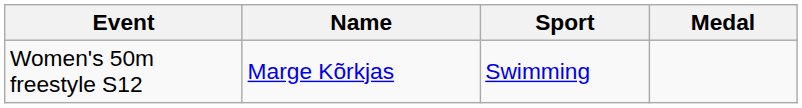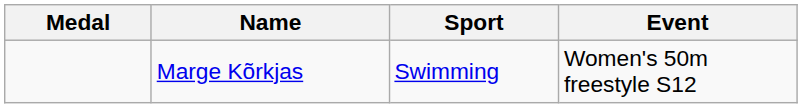 <table class="wikitable">
 <tr>
-<th style="width:10em">Event</th>
+<th style="width:6em">Medal</th>
 <th style="width:10em">Name</th>
 <th style="width:7em">Sport</th>
-<th style="width:6em">Medal</th>
+<th style="width:10em">Event</th>
 </tr>
 <tr>
-<td>Women's 50m freestyle S12</td>
+<td></td>
 <td><a href='#'>Marge Kõrkjas</a></td>
 <td><a href='#'>Swimming</a></td>
-<td></td>
+<td>Women's 50m freestyle S12</td>
 </tr>
 </table>
